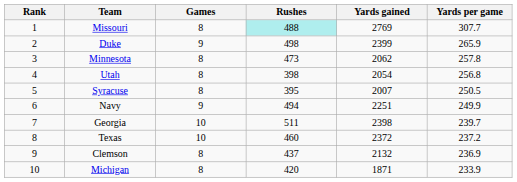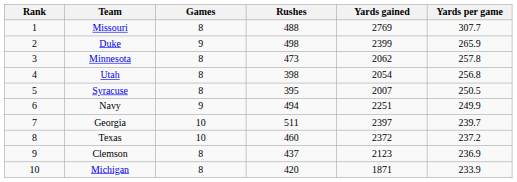 <table class="wikitable sortable">
 <tr>
 <th bgcolor="#DDDDFF" width="10%">Rank</th>
 <th bgcolor="#DDDDFF" width="15%">Team</th>
 <th bgcolor="#DDDDFF" width="15%">Games</th>
 <th bgcolor="#DDDDFF" width="15%">Rushes</th>
 <th bgcolor="#DDDDFF" width="15%">Yards gained</th>
 <th bgcolor="#DDDDFF" width="14%">Yards per game</th>
 </tr>
 <tr align="center">
 <td>1</td>
 <td><a href='#'>Missouri</a></td>
 <td>8</td>
-<td style="background: paleturquoise;">488</td>
+<td>488</td>
 <td>2769</td>
 <td>307.7</td>
 </tr>
 <tr align="center">
 <td>2</td>
 <td><a href='#'>Duke</a></td>
 <td>9</td>
 <td>498</td>
 <td>2399</td>
 <td>265.9</td>
 </tr>
 <tr align="center">
 <td>3</td>
 <td><a href='#'>Minnesota</a></td>
 <td>8</td>
 <td>473</td>
 <td>2062</td>
 <td>257.8</td>
 </tr>
 <tr align="center">
 <td>4</td>
 <td><a href='#'>Utah</a></td>
 <td>8</td>
 <td>398</td>
 <td>2054</td>
 <td>256.8</td>
 </tr>
 <tr align="center">
 <td>5</td>
 <td><a href='#'>Syracuse</a></td>
 <td>8</td>
 <td>395</td>
 <td>2007</td>
 <td>250.5</td>
 </tr>
 <tr align="center">
 <td>6</td>
 <td>Navy</td>
 <td>9</td>
 <td>494</td>
 <td>2251</td>
 <td>249.9</td>
 </tr>
 <tr align="center">
 <td>7</td>
 <td>Georgia</td>
 <td>10</td>
 <td>511</td>
-<td>2398</td>
+<td>2397</td>
 <td>239.7</td>
 </tr>
 <tr align="center">
 <td>8</td>
 <td>Texas</td>
 <td>10</td>
 <td>460</td>
 <td>2372</td>
 <td>237.2</td>
 </tr>
 <tr align="center">
 <td>9</td>
 <td>Clemson</td>
 <td>8</td>
 <td>437</td>
-<td>2132</td>
+<td>2123</td>
 <td>236.9</td>
 </tr>
 <tr align="center">
 <td>10</td>
 <td><a href='#'>Michigan</a></td>
 <td>8</td>
 <td>420</td>
 <td>1871</td>
 <td>233.9</td>
 </tr>
 </table>
